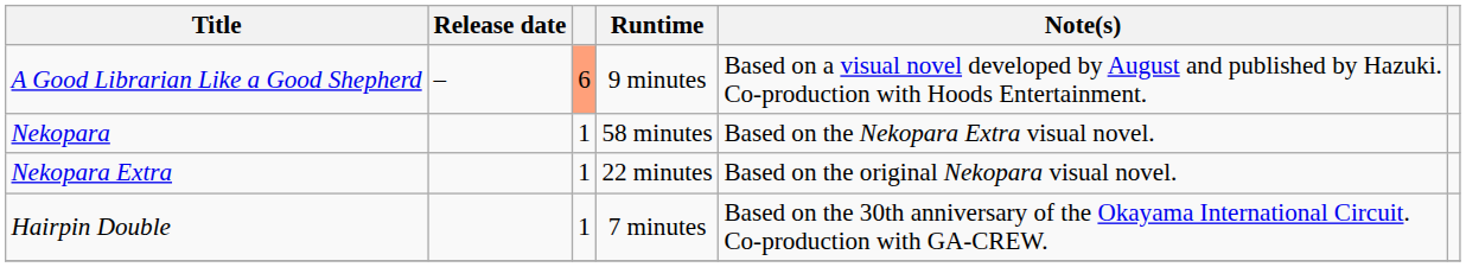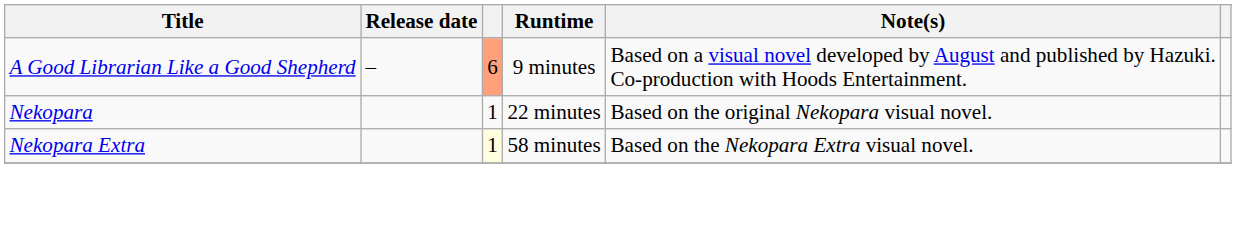 <table class="wikitable sortable">
 <tr>
 <th scope="col">Title</th>
 <th scope="col">Release date</th>
 <th scope="col"></th>
 <th scope="col" class="unsortable">Runtime</th>
 <th scope="col" class="unsortable">Note(s)</th>
 <th scope="col" class="unsortable"></th>
 </tr>
 <tr>
 <td><em><a href='#'>A Good Librarian Like a Good Shepherd</a></em></td>
 <td> – </td>
 <td style="background: lightsalmon; text-align:center">6</td>
 <td style="text-align:center">9 minutes</td>
 <td>Based on a <a href='#'>visual novel</a> developed by <a href='#'>August</a> and published by Hazuki.<br>Co-production with Hoods Entertainment.</td>
 <td style="text-align:center"></td>
 </tr>
 <tr>
 <td><em><a href='#'>Nekopara</a></em></td>
 <td></td>
 <td style="text-align:center">1</td>
+<td style="text-align:center">22 minutes</td>
+<td>Based on the original <em>Nekopara</em> visual novel.</td>
+<td style="text-align:center"></td>
+</tr>
+<tr>
+<td><em><a href='#'>Nekopara Extra</a></em></td>
+<td></td>
+<td style="background: lightyellow; text-align:center">1</td>
 <td style="text-align:center">58 minutes</td>
 <td>Based on the <em>Nekopara Extra</em> visual novel.</td>
 <td style="text-align:center"></td>
 </tr>
 <tr>
-<td><em><a href='#'>Nekopara Extra</a></em></td>
-<td></td>
-<td style="text-align:center">1</td>
-<td style="text-align:center">22 minutes</td>
-<td>Based on the original <em>Nekopara</em> visual novel.</td>
-<td style="text-align:center"></td>
-</tr>
-<tr>
-<td><em>Hairpin Double</em></td>
-<td></td>
-<td style="text-align:center">1</td>
-<td style="text-align:center">7 minutes</td>
-<td>Based on the 30th anniversary of the <a href='#'>Okayama International Circuit</a>.<br>Co-production with GA-CREW.</td>
-<td style="text-align:center"></td>
-</tr>
-<tr>
 </tr>
 </table>
